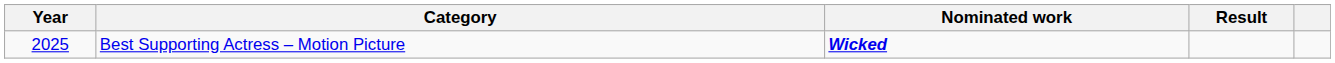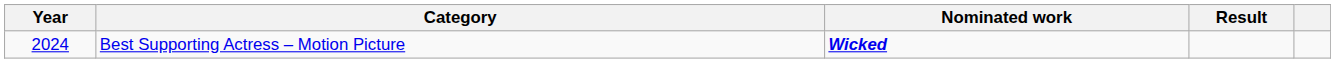 <table class="wikitable plainrowheaders" style="width:100%;">
 <tr>
 <th scope="col" style="width:2%;">Year</th>
 <th scope="col" style="width:20%;">Category</th>
 <th scope="col" style="width:10%;">Nominated work</th>
 <th scope="col" style="width:2%;">Result</th>
 <th scope="col" style="width:1%;"></th>
 </tr>
 <tr>
-<td align="center"><a href='#'>2025</a></td>
+<td align="center"><a href='#'>2024</a></td>
 <td><a href='#'>Best Supporting Actress – Motion Picture</a></td>
 <td><strong><em><a href='#'>Wicked</a></em></strong></td>
 <td></td>
 <td style="text-align:center;"></td>
 </tr>
 </table>
